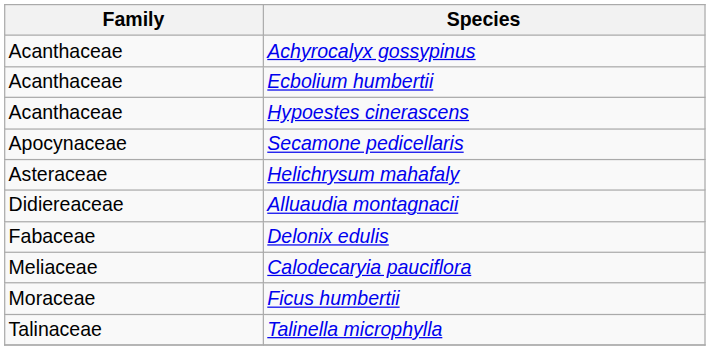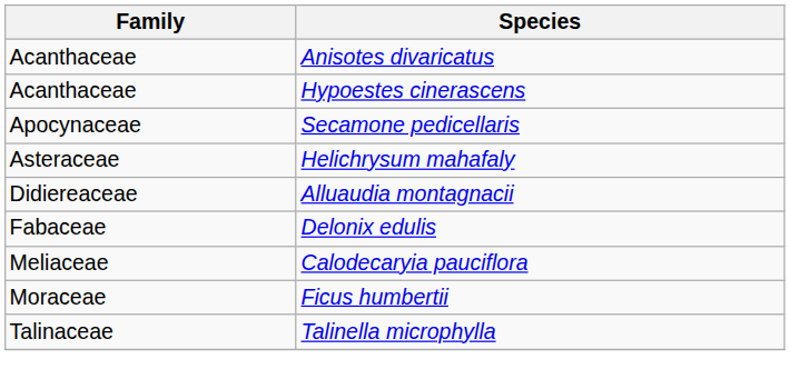 <table class="wikitable" style="margin: 1em auto 1em auto" border="1" width="575pt">
 <tr>
 <th>Family</th>
 <th>Species</th>
 </tr>
 <tr>
 <td>Acanthaceae</td>
-<td><em><a href='#'>Achyrocalyx gossypinus</a></em></td>
-</tr>
-<tr>
-<td>Acanthaceae</td>
-<td><em><a href='#'>Ecbolium humbertii</a></em></td>
+<td><em><a href='#'>Anisotes divaricatus</a></em></td>
 </tr>
 <tr>
 <td>Acanthaceae</td>
 <td><em><a href='#'>Hypoestes cinerascens</a></em></td>
 </tr>
 <tr>
 <td>Apocynaceae</td>
 <td><em><a href='#'>Secamone pedicellaris</a></em></td>
 </tr>
 <tr>
 <td>Asteraceae</td>
 <td><em><a href='#'>Helichrysum mahafaly</a></em></td>
 </tr>
 <tr>
 <td>Didiereaceae</td>
 <td><em><a href='#'>Alluaudia montagnacii</a></em></td>
 </tr>
 <tr>
 <td>Fabaceae</td>
 <td><em><a href='#'>Delonix edulis</a></em></td>
 </tr>
 <tr>
 <td>Meliaceae</td>
 <td><em><a href='#'>Calodecaryia pauciflora</a></em></td>
 </tr>
 <tr>
 <td>Moraceae</td>
 <td><em><a href='#'>Ficus humbertii</a></em></td>
 </tr>
 <tr>
 <td>Talinaceae</td>
 <td><em><a href='#'>Talinella microphylla</a></em></td>
 </tr>
 <tr>
 </tr>
 </table>
